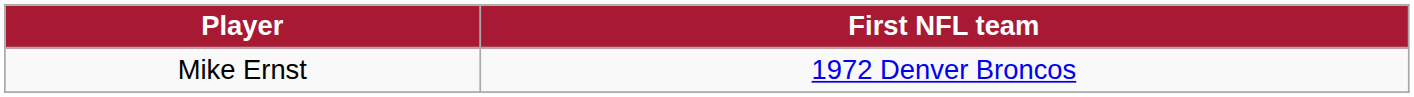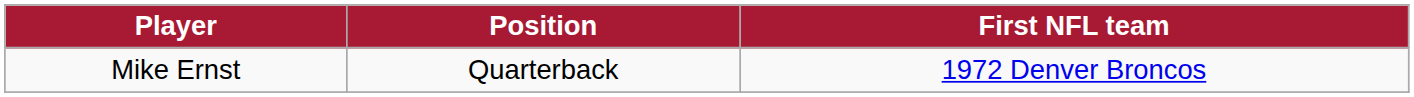 <table class="wikitable" width="65%">
 <tr align="center" style="background:#A81933;color:#FFFFFF;">
 <td><strong>Player</strong></td>
+<td><strong>Position</strong></td>
 <td><strong>First NFL team</strong></td>
 </tr>
 <tr align="center" bgcolor="">
 <td>Mike Ernst</td>
+<td>Quarterback</td>
 <td><a href='#'>1972 Denver Broncos</a></td>
 </tr>
 </table>
